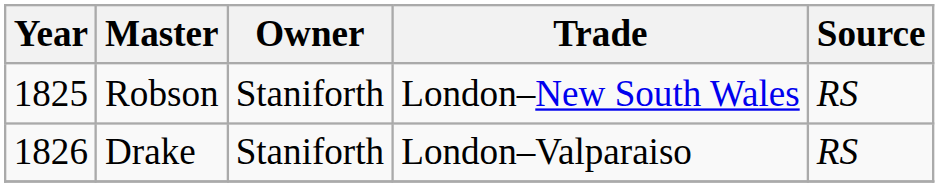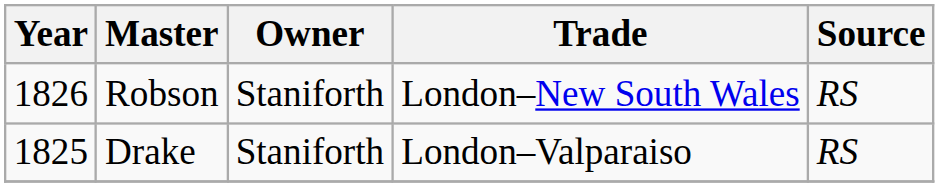 <table class="sortable wikitable">
 <tr>
 <th>Year</th>
 <th>Master</th>
 <th>Owner</th>
 <th>Trade</th>
 <th>Source</th>
 </tr>
 <tr>
-<td>1825</td>
+<td>1826</td>
 <td>Robson</td>
 <td>Staniforth</td>
 <td>London–<a href='#'>New South Wales</a></td>
 <td><em>RS</em></td>
 </tr>
 <tr>
-<td>1826</td>
+<td>1825</td>
 <td>Drake</td>
 <td>Staniforth</td>
 <td>London–Valparaiso</td>
 <td><em>RS</em></td>
 </tr>
 <tr>
 </tr>
 </table>
